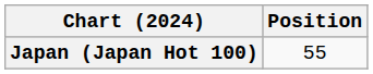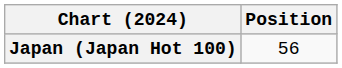 <table class="wikitable plainrowheaders" style="text-align:center">
 <tr>
 <th scope="col">Chart (2024)</th>
 <th scope="col">Position</th>
 </tr>
 <tr>
 <th scope="row">Japan (Japan Hot 100)</th>
-<td>55</td>
+<td>56</td>
 </tr>
 </table>
